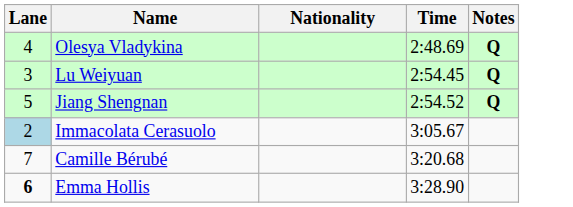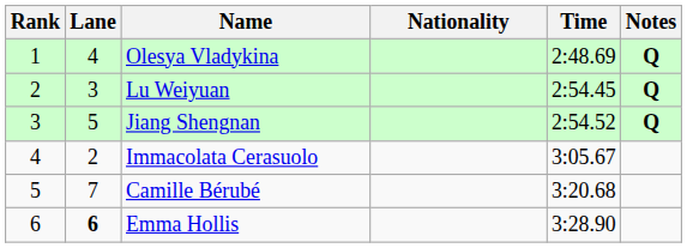 <table class="wikitable sortable" style="text-align:center">
 <tr>
+<th>Rank</th>
 <th>Lane</th>
 <th style="width:180px">Name</th>
 <th style="width:125px">Nationality</th>
 <th>Time</th>
 <th>Notes</th>
 </tr>
 <tr style="background:#cfc;">
+<td>1</td>
 <td>4</td>
 <td style="text-align:left;"><a href='#'>Olesya Vladykina</a></td>
 <td style="text-align:left;"></td>
 <td>2:48.69</td>
 <td><strong>Q</strong></td>
 </tr>
 <tr style="background:#cfc;">
+<td>2</td>
 <td>3</td>
 <td style="text-align:left;"><a href='#'>Lu Weiyuan</a></td>
 <td style="text-align:left;"></td>
 <td>2:54.45</td>
 <td><strong>Q</strong></td>
 </tr>
 <tr style="background:#cfc;">
+<td>3</td>
 <td>5</td>
 <td style="text-align:left;"><a href='#'>Jiang Shengnan</a></td>
 <td style="text-align:left;"></td>
 <td>2:54.52</td>
 <td><strong>Q</strong></td>
 </tr>
 <tr>
-<td style="background: lightblue;">2</td>
+<td>4</td>
+<td>2</td>
 <td style="text-align:left;"><a href='#'>Immacolata Cerasuolo</a></td>
 <td style="text-align:left;"></td>
 <td>3:05.67</td>
 <td></td>
 </tr>
 <tr>
+<td>5</td>
 <td>7</td>
 <td style="text-align:left;"><a href='#'>Camille Bérubé</a></td>
 <td style="text-align:left;"></td>
 <td>3:20.68</td>
 <td></td>
 </tr>
 <tr>
+<td>6</td>
 <td><strong>6</strong></td>
 <td style="text-align:left;"><a href='#'>Emma Hollis</a></td>
 <td style="text-align:left;"></td>
 <td>3:28.90</td>
 <td></td>
 </tr>
 </table>
